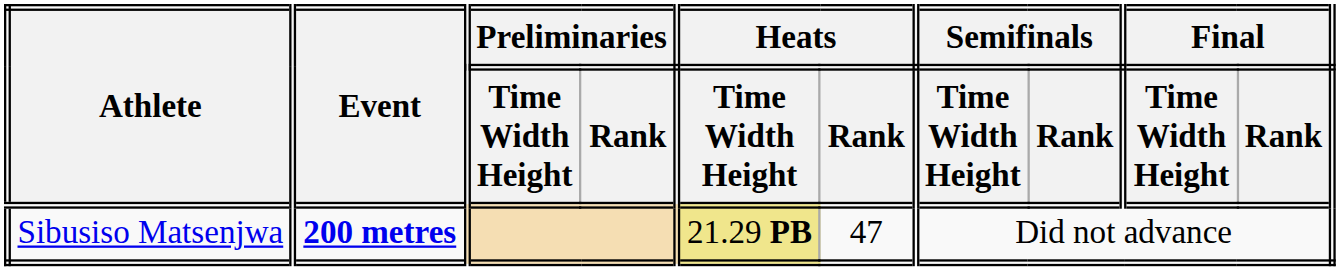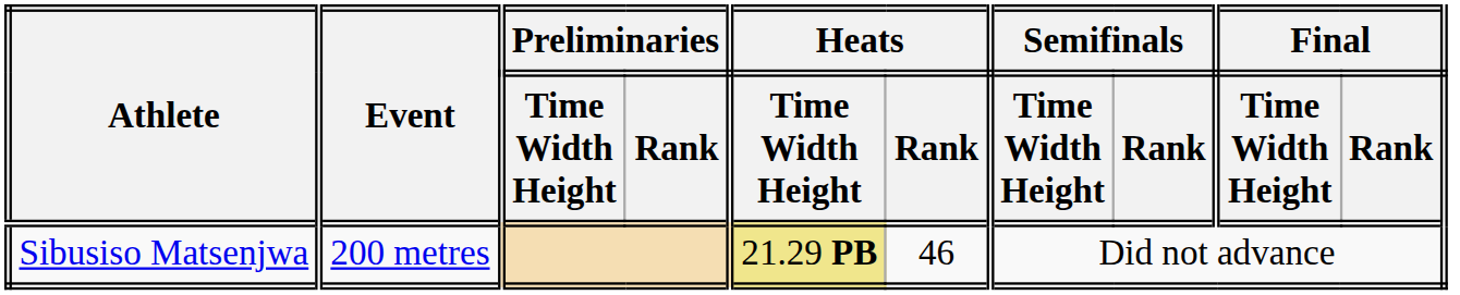 <table class=wikitable style="font-size:90%; border: double;">
 <tr>
 <th rowspan="2" style="border-right:double">Athlete</th>
 <th rowspan="2" style="border-right:double">Event</th>
 <th colspan="2" style="border-right:double; border-bottom:double;">Preliminaries</th>
 <th colspan="2" style="border-right:double; border-bottom:double;">Heats</th>
 <th colspan="2" style="border-right:double; border-bottom:double;">Semifinals</th>
 <th colspan="2" style="border-right:double; border-bottom:double;">Final</th>
 </tr>
 <tr>
 <th>Time<br>Width<br>Height</th>
 <th style="border-right:double">Rank</th>
 <th>Time<br>Width<br>Height</th>
 <th style="border-right:double">Rank</th>
 <th>Time<br>Width<br>Height</th>
 <th style="border-right:double">Rank</th>
 <th>Time<br>Width<br>Height</th>
 <th style="border-right:double">Rank</th>
 </tr>
 <tr style="border-top: double;">
 <td style="border-right:double"><a href='#'>Sibusiso Matsenjwa</a></td>
-<td style="border-right:double"><strong><a href='#'>200 metres</a></strong></td>
+<td style="border-right:double"><a href='#'>200 metres</a></td>
 <td style="border-right:double" colspan= 2 bgcolor="wheat"></td>
 <td align=center style="background: khaki;">21.29 <strong>PB</strong></td>
-<td align=center style="border-right:double">47</td>
+<td align=center style="border-right:double">46</td>
 <td colspan="4" align=center>Did not advance</td>
 </tr>
 </table>
